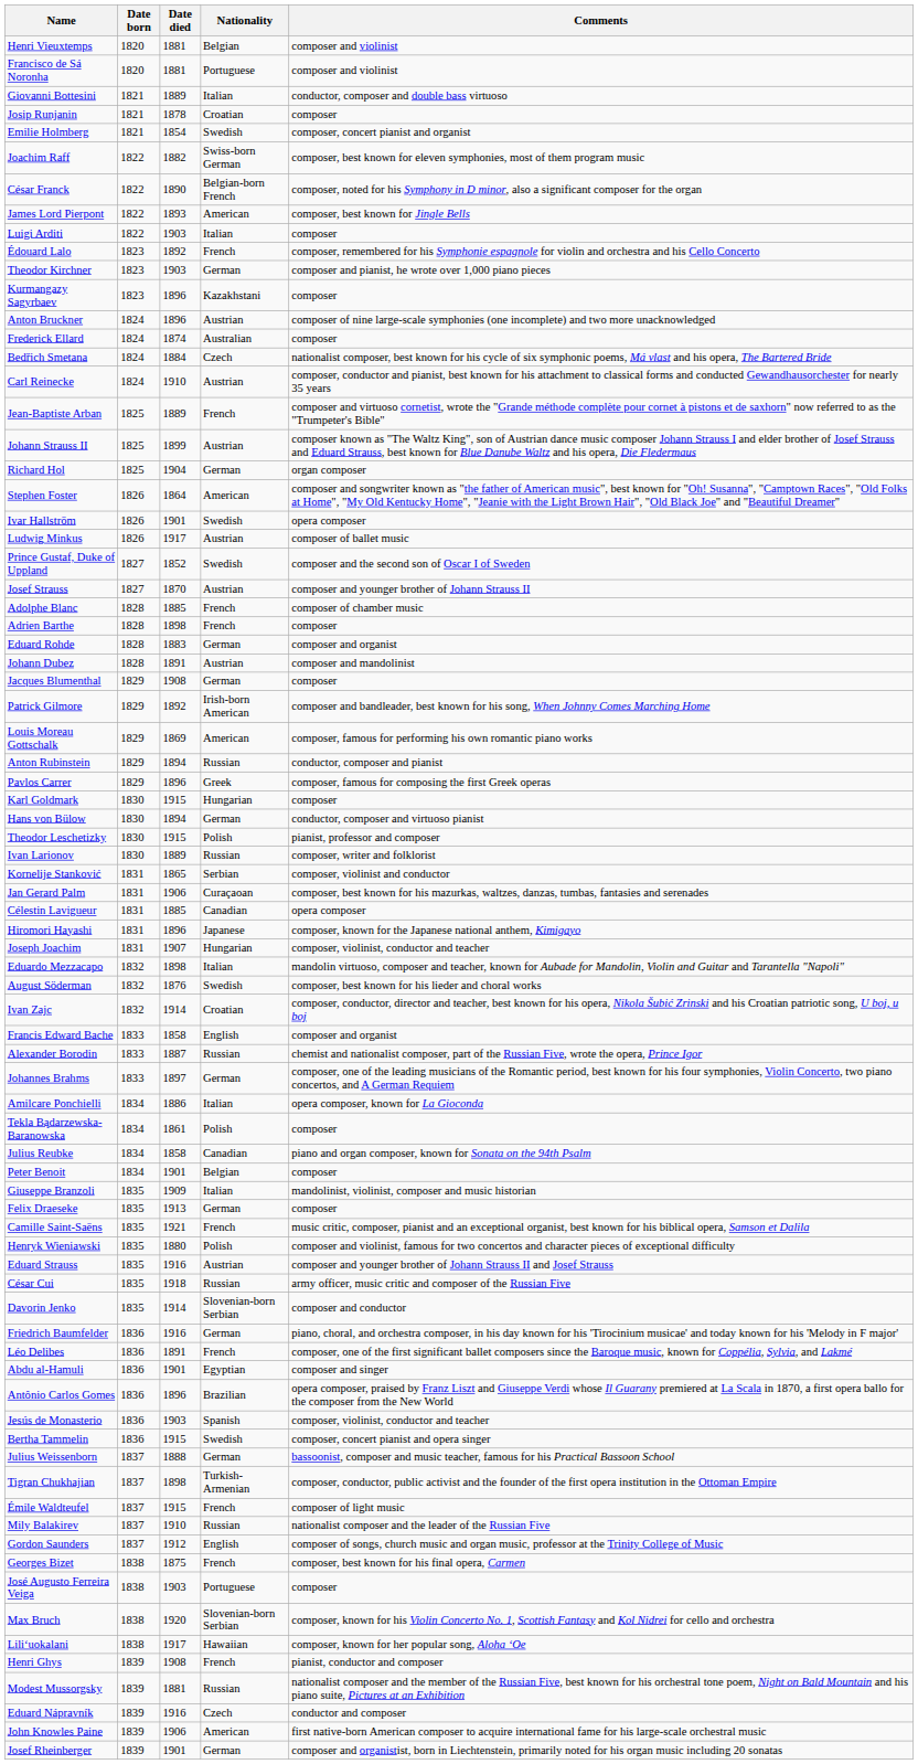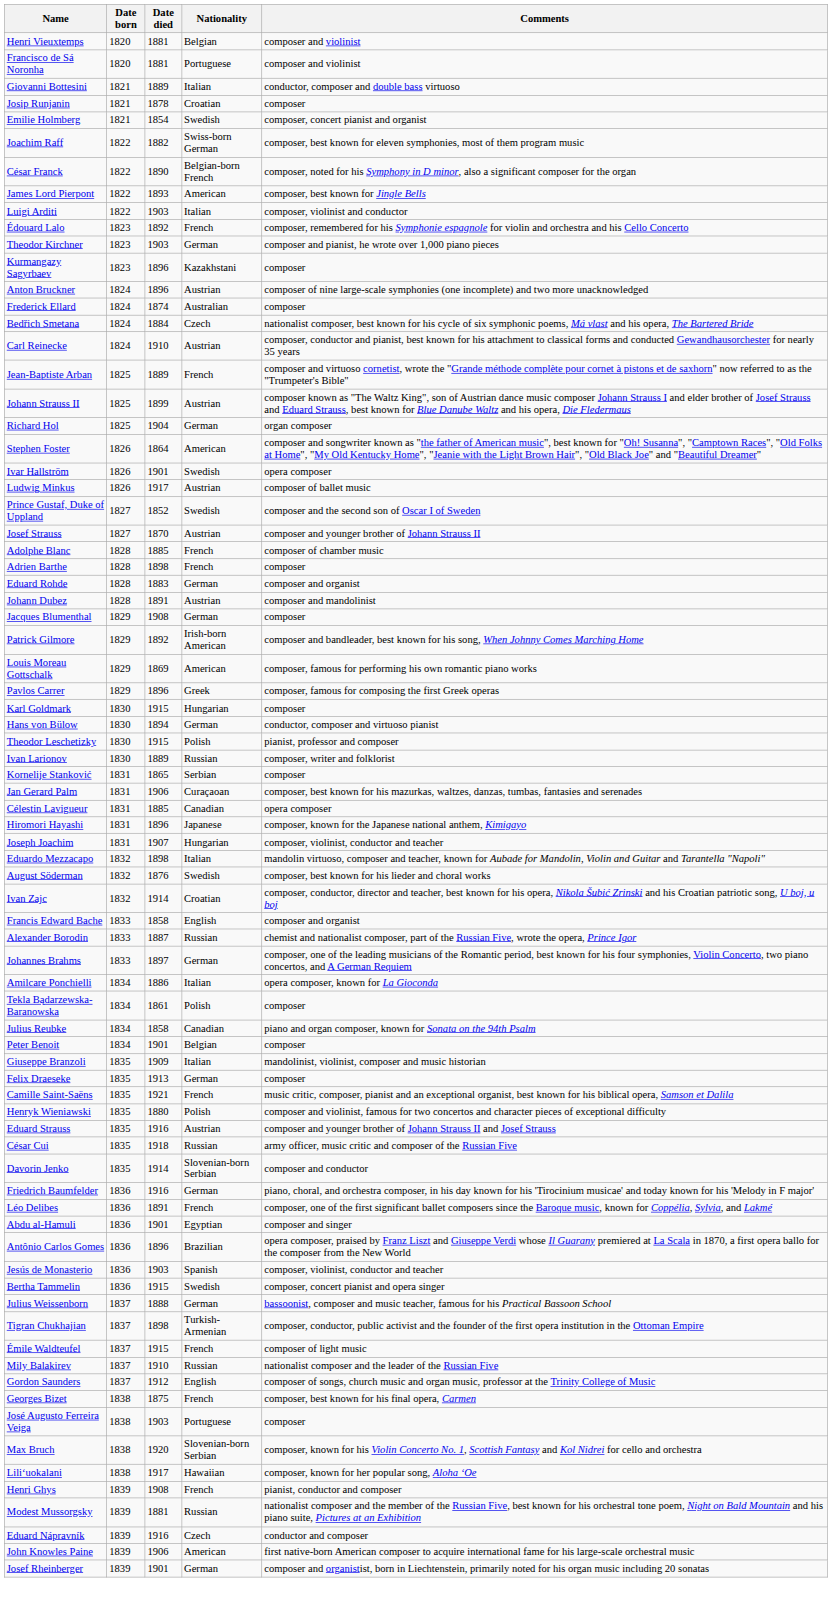 <table class="wikitable sortable">
 <tr>
 <th>Name</th>
 <th>Date born</th>
 <th>Date died</th>
 <th>Nationality</th>
 <th class=unsortable>Comments</th>
 </tr>
 <tr>
 <td><a href='#'>Henri Vieuxtemps</a></td>
 <td>1820</td>
 <td>1881</td>
 <td>Belgian</td>
 <td>composer and <a href='#'>violinist</a></td>
 </tr>
 <tr>
 <td><a href='#'>Francisco de Sá Noronha</a></td>
 <td>1820</td>
 <td>1881</td>
 <td>Portuguese</td>
 <td>composer and violinist</td>
 </tr>
 <tr>
 <td><a href='#'>Giovanni Bottesini</a></td>
 <td>1821</td>
 <td>1889</td>
 <td>Italian</td>
 <td>conductor, composer and <a href='#'>double bass</a> virtuoso</td>
 </tr>
 <tr>
 <td><a href='#'>Josip Runjanin</a></td>
 <td>1821</td>
 <td>1878</td>
 <td>Croatian</td>
 <td>composer</td>
 </tr>
 <tr>
 <td><a href='#'>Emilie Holmberg</a></td>
 <td>1821</td>
 <td>1854</td>
 <td>Swedish</td>
 <td>composer, concert pianist and organist</td>
 </tr>
 <tr>
 <td><a href='#'>Joachim Raff</a></td>
 <td>1822</td>
 <td>1882</td>
 <td>Swiss-born German</td>
 <td>composer, best known for eleven symphonies, most of them program music</td>
 </tr>
 <tr>
 <td><a href='#'>César Franck</a></td>
 <td>1822</td>
 <td>1890</td>
 <td>Belgian-born French</td>
 <td>composer, noted for his <em><a href='#'>Symphony in D minor</a></em>, also a significant composer for the organ</td>
 </tr>
 <tr>
 <td><a href='#'>James Lord Pierpont</a></td>
 <td>1822</td>
 <td>1893</td>
 <td>American</td>
 <td>composer, best known for <em><a href='#'>Jingle Bells</a></em></td>
 </tr>
 <tr>
 <td><a href='#'>Luigi Arditi</a></td>
 <td>1822</td>
 <td>1903</td>
 <td>Italian</td>
-<td>composer</td>
+<td>composer, violinist and conductor</td>
 </tr>
 <tr>
 <td><a href='#'>Édouard Lalo</a></td>
 <td>1823</td>
 <td>1892</td>
 <td>French</td>
 <td>composer, remembered for his <em><a href='#'>Symphonie espagnole</a></em> for violin and orchestra and his <a href='#'>Cello Concerto</a></td>
 </tr>
 <tr>
 <td><a href='#'>Theodor Kirchner</a></td>
 <td>1823</td>
 <td>1903</td>
 <td>German</td>
 <td>composer and pianist, he wrote over 1,000 piano pieces</td>
 </tr>
 <tr>
 <td><a href='#'>Kurmangazy Sagyrbaev</a></td>
 <td>1823</td>
 <td>1896</td>
 <td>Kazakhstani</td>
 <td>composer</td>
 </tr>
 <tr>
 <td><a href='#'>Anton Bruckner</a></td>
 <td>1824</td>
 <td>1896</td>
 <td>Austrian</td>
 <td>composer of nine large-scale symphonies (one incomplete) and two more unacknowledged</td>
 </tr>
 <tr>
 <td><a href='#'>Frederick Ellard</a></td>
 <td>1824</td>
 <td>1874</td>
 <td>Australian</td>
 <td>composer</td>
 </tr>
 <tr>
 <td><a href='#'>Bedřich Smetana</a></td>
 <td>1824</td>
 <td>1884</td>
 <td>Czech</td>
 <td>nationalist composer, best known for his cycle of six symphonic poems, <em><a href='#'>Má vlast</a></em> and his opera, <em><a href='#'>The Bartered Bride</a></em></td>
 </tr>
 <tr>
 <td><a href='#'>Carl Reinecke</a></td>
 <td>1824</td>
 <td>1910</td>
 <td>Austrian</td>
 <td>composer, conductor and pianist, best known for his attachment to classical forms and conducted <a href='#'>Gewandhausorchester</a> for nearly 35 years</td>
 </tr>
 <tr>
 <td><a href='#'>Jean-Baptiste Arban</a></td>
 <td>1825</td>
 <td>1889</td>
 <td>French</td>
 <td>composer and virtuoso <a href='#'>cornetist</a>, wrote the "<a href='#'>Grande méthode complète pour cornet à pistons et de saxhorn</a>" now referred to as the "Trumpeter's Bible"</td>
 </tr>
 <tr>
 <td><a href='#'>Johann Strauss II</a></td>
 <td>1825</td>
 <td>1899</td>
 <td>Austrian</td>
 <td>composer known as "The Waltz King", son of Austrian dance music composer <a href='#'>Johann Strauss I</a> and elder brother of <a href='#'>Josef Strauss</a> and <a href='#'>Eduard Strauss</a>, best known for <em><a href='#'>Blue Danube Waltz</a></em> and his opera, <em><a href='#'>Die Fledermaus</a></em></td>
 </tr>
 <tr>
 <td><a href='#'>Richard Hol</a></td>
 <td>1825</td>
 <td>1904</td>
 <td>German</td>
 <td>organ composer</td>
 </tr>
 <tr>
 <td><a href='#'>Stephen Foster</a></td>
 <td>1826</td>
 <td>1864</td>
 <td>American</td>
 <td>composer and songwriter known as "<a href='#'>the father of American music</a>", best known for "<a href='#'>Oh! Susanna</a>", "<a href='#'>Camptown Races</a>", "<a href='#'>Old Folks at Home</a>", "<a href='#'>My Old Kentucky Home</a>", "<a href='#'>Jeanie with the Light Brown Hair</a>", "<a href='#'>Old Black Joe</a>" and "<a href='#'>Beautiful Dreamer</a>"</td>
 </tr>
 <tr>
 <td><a href='#'>Ivar Hallström</a></td>
 <td>1826</td>
 <td>1901</td>
 <td>Swedish</td>
 <td>opera composer</td>
 </tr>
 <tr>
 <td><a href='#'>Ludwig Minkus</a></td>
 <td>1826</td>
 <td>1917</td>
 <td>Austrian</td>
 <td>composer of ballet music</td>
 </tr>
 <tr>
 <td><a href='#'>Prince Gustaf, Duke of Uppland</a></td>
 <td>1827</td>
 <td>1852</td>
 <td>Swedish</td>
 <td>composer and the second son of <a href='#'>Oscar I of Sweden</a></td>
 </tr>
 <tr>
 <td><a href='#'>Josef Strauss</a></td>
 <td>1827</td>
 <td>1870</td>
 <td>Austrian</td>
 <td>composer and younger brother of <a href='#'>Johann Strauss II</a></td>
 </tr>
 <tr>
 <td><a href='#'>Adolphe Blanc</a></td>
 <td>1828</td>
 <td>1885</td>
 <td>French</td>
 <td>composer of chamber music</td>
 </tr>
 <tr>
 <td><a href='#'>Adrien Barthe</a></td>
 <td>1828</td>
 <td>1898</td>
 <td>French</td>
 <td>composer</td>
 </tr>
 <tr>
 <td><a href='#'>Eduard Rohde</a></td>
 <td>1828</td>
 <td>1883</td>
 <td>German</td>
 <td>composer and organist</td>
 </tr>
 <tr>
 <td><a href='#'>Johann Dubez</a></td>
 <td>1828</td>
 <td>1891</td>
 <td>Austrian</td>
 <td>composer and mandolinist</td>
 </tr>
 <tr>
 <td><a href='#'>Jacques Blumenthal</a></td>
 <td>1829</td>
 <td>1908</td>
 <td>German</td>
 <td>composer</td>
 </tr>
 <tr>
 <td><a href='#'>Patrick Gilmore</a></td>
 <td>1829</td>
 <td>1892</td>
 <td>Irish-born American</td>
 <td>composer and bandleader, best known for his song, <em><a href='#'>When Johnny Comes Marching Home</a></em></td>
 </tr>
 <tr>
 <td><a href='#'>Louis Moreau Gottschalk</a></td>
 <td>1829</td>
 <td>1869</td>
 <td>American</td>
 <td>composer, famous for performing his own romantic piano works</td>
 </tr>
 <tr>
-<td><a href='#'>Anton Rubinstein</a></td>
-<td>1829</td>
-<td>1894</td>
-<td>Russian</td>
-<td>conductor, composer and pianist</td>
-</tr>
-<tr>
 <td><a href='#'>Pavlos Carrer</a></td>
 <td>1829</td>
 <td>1896</td>
 <td>Greek</td>
 <td>composer, famous for composing the first Greek operas</td>
 </tr>
 <tr>
 <td><a href='#'>Karl Goldmark</a></td>
 <td>1830</td>
 <td>1915</td>
 <td>Hungarian</td>
 <td>composer</td>
 </tr>
 <tr>
 <td><a href='#'>Hans von Bülow</a></td>
 <td>1830</td>
 <td>1894</td>
 <td>German</td>
 <td>conductor, composer and virtuoso pianist</td>
 </tr>
 <tr>
 <td><a href='#'>Theodor Leschetizky</a></td>
 <td>1830</td>
 <td>1915</td>
 <td>Polish</td>
 <td>pianist, professor and composer</td>
 </tr>
 <tr>
 <td><a href='#'>Ivan Larionov</a></td>
 <td>1830</td>
 <td>1889</td>
 <td>Russian</td>
 <td>composer, writer and folklorist</td>
 </tr>
 <tr>
 <td><a href='#'>Kornelije Stanković</a></td>
 <td>1831</td>
 <td>1865</td>
 <td>Serbian</td>
-<td>composer, violinist and conductor</td>
+<td>composer</td>
 </tr>
 <tr>
 <td><a href='#'>Jan Gerard Palm</a></td>
 <td>1831</td>
 <td>1906</td>
 <td>Curaçaoan</td>
 <td>composer, best known for his mazurkas, waltzes, danzas, tumbas, fantasies and serenades</td>
 </tr>
 <tr>
 <td><a href='#'>Célestin Lavigueur</a></td>
 <td>1831</td>
 <td>1885</td>
 <td>Canadian</td>
 <td>opera composer</td>
 </tr>
 <tr>
 <td><a href='#'>Hiromori Hayashi</a></td>
 <td>1831</td>
 <td>1896</td>
 <td>Japanese</td>
 <td>composer, known for the Japanese national anthem, <em><a href='#'>Kimigayo</a></em></td>
 </tr>
 <tr>
 <td><a href='#'>Joseph Joachim</a></td>
 <td>1831</td>
 <td>1907</td>
 <td>Hungarian</td>
 <td>composer, violinist, conductor and teacher</td>
 </tr>
 <tr>
 <td><a href='#'>Eduardo Mezzacapo</a></td>
 <td>1832</td>
 <td>1898</td>
 <td>Italian</td>
 <td>mandolin virtuoso, composer and teacher, known for <em>Aubade for Mandolin, Violin and Guitar</em> and <em>Tarantella "Napoli"</em></td>
 </tr>
 <tr>
 <td><a href='#'>August Söderman</a></td>
 <td>1832</td>
 <td>1876</td>
 <td>Swedish</td>
 <td>composer, best known for his lieder and choral works</td>
 </tr>
 <tr>
 <td><a href='#'>Ivan Zajc</a></td>
 <td>1832</td>
 <td>1914</td>
 <td>Croatian</td>
 <td>composer, conductor, director and teacher, best known for his opera, <em><a href='#'>Nikola Šubić Zrinski</a></em> and his Croatian patriotic song, <em><a href='#'>U boj, u boj</a></em></td>
 </tr>
 <tr>
 <td><a href='#'>Francis Edward Bache</a></td>
 <td>1833</td>
 <td>1858</td>
 <td>English</td>
 <td>composer and organist</td>
 </tr>
 <tr>
 <td><a href='#'>Alexander Borodin</a></td>
 <td>1833</td>
 <td>1887</td>
 <td>Russian</td>
 <td>chemist and nationalist composer, part of the <a href='#'>Russian Five</a>, wrote the opera, <em><a href='#'>Prince Igor</a></em></td>
 </tr>
 <tr>
 <td><a href='#'>Johannes Brahms</a></td>
 <td>1833</td>
 <td>1897</td>
 <td>German</td>
 <td>composer, one of the leading musicians of the Romantic period, best known for his four symphonies, <a href='#'>Violin Concerto</a>, two piano concertos, and <a href='#'>A German Requiem</a></td>
 </tr>
 <tr>
 <td><a href='#'>Amilcare Ponchielli</a></td>
 <td>1834</td>
 <td>1886</td>
 <td>Italian</td>
 <td>opera composer, known for <em><a href='#'>La Gioconda</a></em></td>
 </tr>
 <tr>
 <td><a href='#'>Tekla Bądarzewska-Baranowska</a></td>
 <td>1834</td>
 <td>1861</td>
 <td>Polish</td>
 <td>composer</td>
 </tr>
 <tr>
 <td><a href='#'>Julius Reubke</a></td>
 <td>1834</td>
 <td>1858</td>
 <td>Canadian</td>
 <td>piano and organ composer, known for <em><a href='#'>Sonata on the 94th Psalm</a></em></td>
 </tr>
 <tr>
 <td><a href='#'>Peter Benoit</a></td>
 <td>1834</td>
 <td>1901</td>
 <td>Belgian</td>
 <td>composer</td>
 </tr>
 <tr>
 <td><a href='#'>Giuseppe Branzoli</a></td>
 <td>1835</td>
 <td>1909</td>
 <td>Italian</td>
 <td>mandolinist, violinist, composer and music historian</td>
 </tr>
 <tr>
 <td><a href='#'>Felix Draeseke</a></td>
 <td>1835</td>
 <td>1913</td>
 <td>German</td>
 <td>composer</td>
 </tr>
 <tr>
 <td><a href='#'>Camille Saint-Saëns</a></td>
 <td>1835</td>
 <td>1921</td>
 <td>French</td>
 <td>music critic, composer, pianist and an exceptional organist, best known for his biblical opera, <em><a href='#'>Samson et Dalila</a></em></td>
 </tr>
 <tr>
 <td><a href='#'>Henryk Wieniawski</a></td>
 <td>1835</td>
 <td>1880</td>
 <td>Polish</td>
 <td>composer and violinist, famous for two concertos and character pieces of exceptional difficulty</td>
 </tr>
 <tr>
 <td><a href='#'>Eduard Strauss</a></td>
 <td>1835</td>
 <td>1916</td>
 <td>Austrian</td>
 <td>composer and younger brother of <a href='#'>Johann Strauss II</a> and <a href='#'>Josef Strauss</a></td>
 </tr>
 <tr>
 <td><a href='#'>César Cui</a></td>
 <td>1835</td>
 <td>1918</td>
 <td>Russian</td>
 <td>army officer, music critic and composer of the <a href='#'>Russian Five</a></td>
 </tr>
 <tr>
 <td><a href='#'>Davorin Jenko</a></td>
 <td>1835</td>
 <td>1914</td>
 <td>Slovenian-born Serbian</td>
 <td>composer and conductor</td>
 </tr>
 <tr>
 <td><a href='#'>Friedrich Baumfelder</a></td>
 <td>1836</td>
 <td>1916</td>
 <td>German</td>
 <td>piano, choral, and orchestra composer, in his day known for his 'Tirocinium musicae' and today known for his 'Melody in F major'</td>
 </tr>
 <tr>
 <td><a href='#'>Léo Delibes</a></td>
 <td>1836</td>
 <td>1891</td>
 <td>French</td>
 <td>composer, one of the first significant ballet composers since the <a href='#'>Baroque music</a>, known for <em><a href='#'>Coppélia</a></em>, <em><a href='#'>Sylvia</a></em>, and <em><a href='#'>Lakmé</a></em></td>
 </tr>
 <tr>
 <td><a href='#'>Abdu al-Hamuli</a></td>
 <td>1836</td>
 <td>1901</td>
 <td>Egyptian</td>
 <td>composer and singer</td>
 </tr>
 <tr>
 <td><a href='#'>Antônio Carlos Gomes</a></td>
 <td>1836</td>
 <td>1896</td>
 <td>Brazilian</td>
 <td>opera composer, praised by <a href='#'>Franz Liszt</a> and <a href='#'>Giuseppe Verdi</a> whose <em><a href='#'>Il Guarany</a></em> premiered at <a href='#'>La Scala</a> in 1870, a first opera ballo for the composer from the New World</td>
 </tr>
 <tr>
 <td><a href='#'>Jesús de Monasterio</a></td>
 <td>1836</td>
 <td>1903</td>
 <td>Spanish</td>
 <td>composer, violinist, conductor and teacher</td>
 </tr>
 <tr>
 <td><a href='#'>Bertha Tammelin</a></td>
 <td>1836</td>
 <td>1915</td>
 <td>Swedish</td>
 <td>composer, concert pianist and opera singer</td>
 </tr>
 <tr>
 <td><a href='#'>Julius Weissenborn</a></td>
 <td>1837</td>
 <td>1888</td>
 <td>German</td>
 <td><a href='#'>bassoonist</a>, composer and music teacher, famous for his <em>Practical Bassoon School</em></td>
 </tr>
 <tr>
 <td><a href='#'>Tigran Chukhajian</a></td>
 <td>1837</td>
 <td>1898</td>
 <td>Turkish-Armenian</td>
 <td>composer, conductor, public activist and the founder of the first opera institution in the <a href='#'>Ottoman Empire</a></td>
 </tr>
 <tr>
 <td><a href='#'>Émile Waldteufel</a></td>
 <td>1837</td>
 <td>1915</td>
 <td>French</td>
 <td>composer of light music</td>
 </tr>
 <tr>
 <td><a href='#'>Mily Balakirev</a></td>
 <td>1837</td>
 <td>1910</td>
 <td>Russian</td>
 <td>nationalist composer and the leader of the <a href='#'>Russian Five</a></td>
 </tr>
 <tr>
 <td><a href='#'>Gordon Saunders</a></td>
 <td>1837</td>
 <td>1912</td>
 <td>English</td>
 <td>composer of songs, church music and organ music, professor at the <a href='#'>Trinity College of Music</a></td>
 </tr>
 <tr>
 <td><a href='#'>Georges Bizet</a></td>
 <td>1838</td>
 <td>1875</td>
 <td>French</td>
 <td>composer, best known for his final opera, <em><a href='#'>Carmen</a></em></td>
 </tr>
 <tr>
 <td><a href='#'>José Augusto Ferreira Veiga</a></td>
 <td>1838</td>
 <td>1903</td>
 <td>Portuguese</td>
 <td>composer</td>
 </tr>
 <tr>
 <td><a href='#'>Max Bruch</a></td>
 <td>1838</td>
 <td>1920</td>
 <td>Slovenian-born Serbian</td>
 <td>composer, known for his <em><a href='#'>Violin Concerto No. 1</a></em>, <em><a href='#'>Scottish Fantasy</a></em> and <em><a href='#'>Kol Nidrei</a></em> for cello and orchestra</td>
 </tr>
 <tr>
 <td><a href='#'>Liliʻuokalani</a></td>
 <td>1838</td>
 <td>1917</td>
 <td>Hawaiian</td>
 <td>composer, known for her popular song, <em><a href='#'>Aloha ʻOe</a></em></td>
 </tr>
 <tr>
 <td><a href='#'>Henri Ghys</a></td>
 <td>1839</td>
 <td>1908</td>
 <td>French</td>
 <td>pianist, conductor and composer</td>
 </tr>
 <tr>
 <td><a href='#'>Modest Mussorgsky</a></td>
 <td>1839</td>
 <td>1881</td>
 <td>Russian</td>
 <td>nationalist composer and the member of the <a href='#'>Russian Five</a>, best known for his orchestral tone poem, <em><a href='#'>Night on Bald Mountain</a></em> and his piano suite, <em><a href='#'>Pictures at an Exhibition</a></em></td>
 </tr>
 <tr>
 <td><a href='#'>Eduard Nápravník</a></td>
 <td>1839</td>
 <td>1916</td>
 <td>Czech</td>
 <td> conductor and composer</td>
 </tr>
 <tr>
 <td><a href='#'>John Knowles Paine</a></td>
 <td>1839</td>
 <td>1906</td>
 <td>American</td>
 <td>first native-born American composer to acquire international fame for his large-scale orchestral music</td>
 </tr>
 <tr>
 <td><a href='#'>Josef Rheinberger</a></td>
 <td>1839</td>
 <td>1901</td>
 <td>German</td>
 <td>composer and <a href='#'>organist</a>ist, born in Liechtenstein, primarily noted for his organ music including 20 sonatas</td>
 </tr>
 </table>
